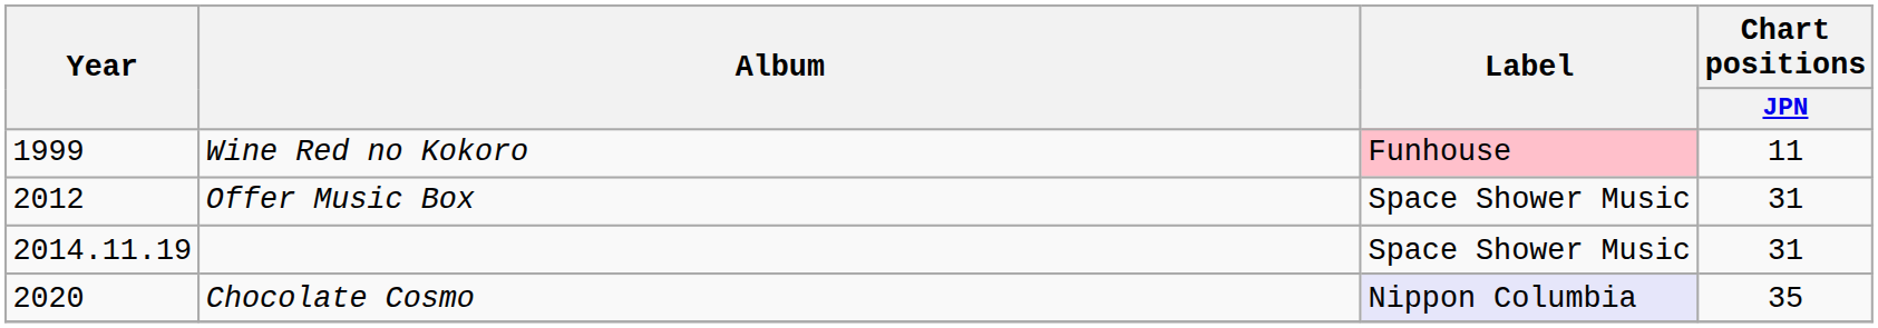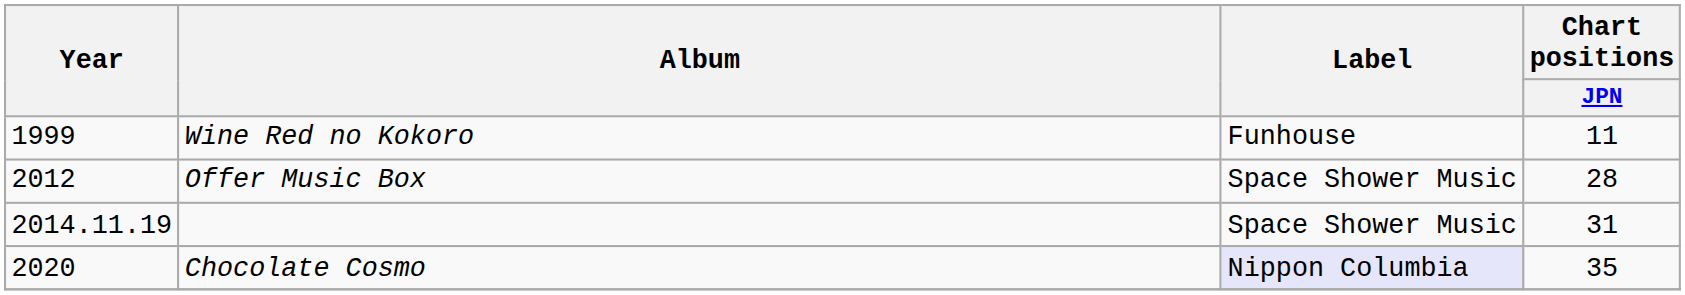 <table class="wikitable">
 <tr>
 <th rowspan="2">Year</th>
 <th rowspan="2" width="500">Album</th>
 <th rowspan="2">Label</th>
 <th colspan="1">Chart positions</th>
 </tr>
 <tr>
 <th style="width:2em;font-size:85%"><a href='#'>JPN</a><br></th>
 </tr>
 <tr>
 <td>1999</td>
 <td><em>Wine Red no Kokoro</em></td>
-<td style="background: pink;">Funhouse</td>
+<td>Funhouse</td>
 <td align="center">11</td>
 </tr>
 <tr>
 <td>2012</td>
 <td><em>Offer Music Box</em></td>
 <td>Space Shower Music</td>
-<td align="center">31</td>
+<td align="center">28</td>
 </tr>
 <tr>
 <td>2014.11.19</td>
 <td></td>
 <td>Space Shower Music</td>
 <td align="center">31</td>
 </tr>
 <tr>
 <td>2020</td>
 <td><em>Chocolate Cosmo</em></td>
 <td style="background: lavender;">Nippon Columbia</td>
 <td align="center">35</td>
 </tr>
 <tr>
 </tr>
 </table>
